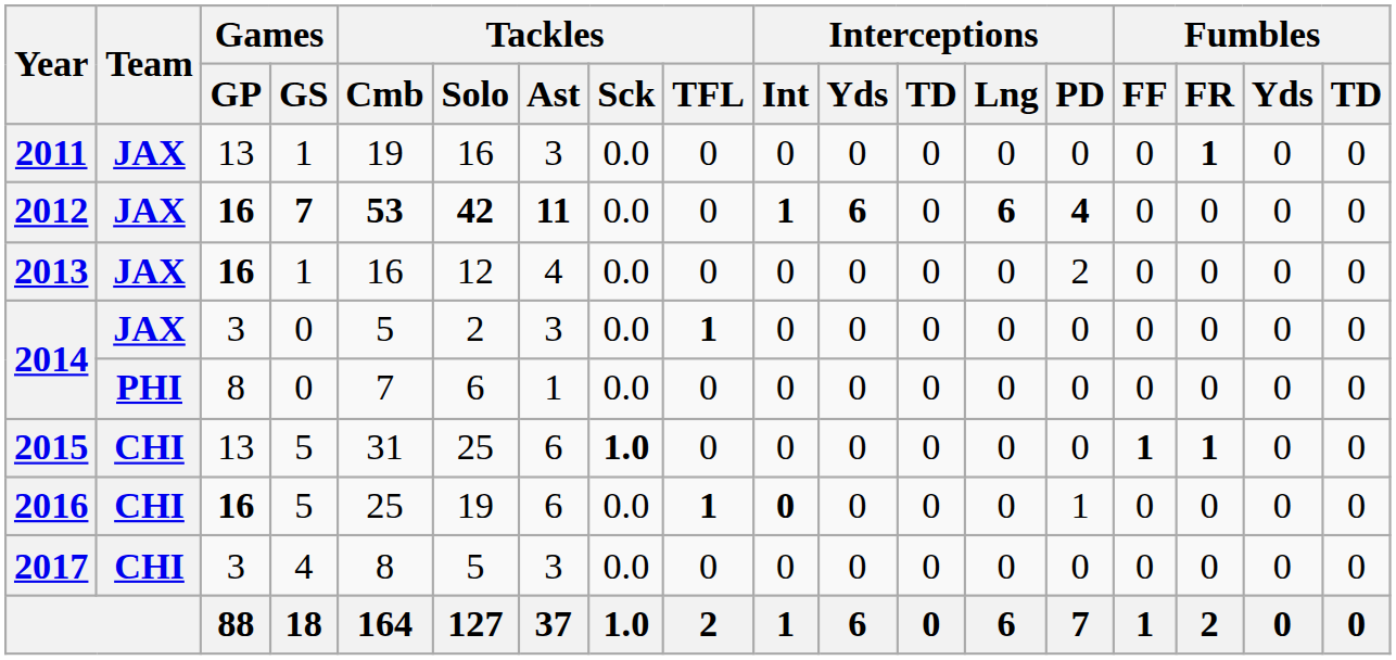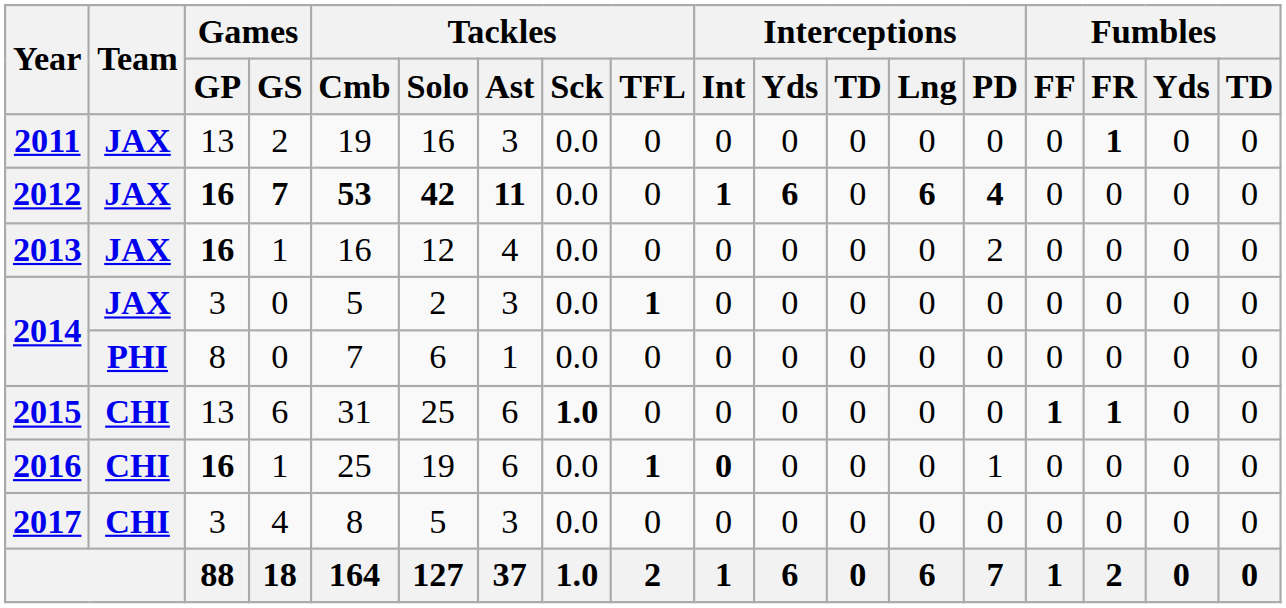 <table class="wikitable" style="text-align:center">
 <tr>
 <th rowspan="2">Year</th>
 <th rowspan="2">Team</th>
 <th colspan="2">Games</th>
 <th colspan="5">Tackles</th>
 <th colspan="5">Interceptions</th>
 <th colspan="4">Fumbles</th>
 </tr>
 <tr>
 <th>GP</th>
 <th>GS</th>
 <th>Cmb</th>
 <th>Solo</th>
 <th>Ast</th>
 <th>Sck</th>
 <th>TFL</th>
 <th>Int</th>
 <th>Yds</th>
 <th>TD</th>
 <th>Lng</th>
 <th>PD</th>
 <th>FF</th>
 <th>FR</th>
 <th>Yds</th>
 <th>TD</th>
 </tr>
 <tr>
 <th><a href='#'>2011</a></th>
 <th><a href='#'>JAX</a></th>
 <td>13</td>
-<td>1</td>
+<td>2</td>
 <td>19</td>
 <td>16</td>
 <td>3</td>
 <td>0.0</td>
 <td>0</td>
 <td>0</td>
 <td>0</td>
 <td>0</td>
 <td>0</td>
 <td>0</td>
 <td>0</td>
 <td><strong>1</strong></td>
 <td>0</td>
 <td>0</td>
 </tr>
 <tr>
 <th><a href='#'>2012</a></th>
 <th><a href='#'>JAX</a></th>
 <td><strong>16</strong></td>
 <td><strong>7</strong></td>
 <td><strong>53</strong></td>
 <td><strong>42</strong></td>
 <td><strong>11</strong></td>
 <td>0.0</td>
 <td>0</td>
 <td><strong>1</strong></td>
 <td><strong>6</strong></td>
 <td>0</td>
 <td><strong>6</strong></td>
 <td><strong>4</strong></td>
 <td>0</td>
 <td>0</td>
 <td>0</td>
 <td>0</td>
 </tr>
 <tr>
 <th><a href='#'>2013</a></th>
 <th><a href='#'>JAX</a></th>
 <td><strong>16</strong></td>
 <td>1</td>
 <td>16</td>
 <td>12</td>
 <td>4</td>
 <td>0.0</td>
 <td>0</td>
 <td>0</td>
 <td>0</td>
 <td>0</td>
 <td>0</td>
 <td>2</td>
 <td>0</td>
 <td>0</td>
 <td>0</td>
 <td>0</td>
 </tr>
 <tr>
 <th rowspan="2"><a href='#'>2014</a></th>
 <th><a href='#'>JAX</a></th>
 <td>3</td>
 <td>0</td>
 <td>5</td>
 <td>2</td>
 <td>3</td>
 <td>0.0</td>
 <td><strong>1</strong></td>
 <td>0</td>
 <td>0</td>
 <td>0</td>
 <td>0</td>
 <td>0</td>
 <td>0</td>
 <td>0</td>
 <td>0</td>
 <td>0</td>
 </tr>
 <tr>
 <th><a href='#'>PHI</a></th>
 <td>8</td>
 <td>0</td>
 <td>7</td>
 <td>6</td>
 <td>1</td>
 <td>0.0</td>
 <td>0</td>
 <td>0</td>
 <td>0</td>
 <td>0</td>
 <td>0</td>
 <td>0</td>
 <td>0</td>
 <td>0</td>
 <td>0</td>
 <td>0</td>
 </tr>
 <tr>
 <th><a href='#'>2015</a></th>
 <th><a href='#'>CHI</a></th>
 <td>13</td>
-<td>5</td>
+<td>6</td>
 <td>31</td>
 <td>25</td>
 <td>6</td>
 <td><strong>1.0</strong></td>
 <td>0</td>
 <td>0</td>
 <td>0</td>
 <td>0</td>
 <td>0</td>
 <td>0</td>
 <td><strong>1</strong></td>
 <td><strong>1</strong></td>
 <td>0</td>
 <td>0</td>
 </tr>
 <tr>
 <th><a href='#'>2016</a></th>
 <th><a href='#'>CHI</a></th>
 <td><strong>16</strong></td>
-<td>5</td>
+<td>1</td>
 <td>25</td>
 <td>19</td>
 <td>6</td>
 <td>0.0</td>
 <td><strong>1</strong></td>
 <td><strong>0</strong></td>
 <td>0</td>
 <td>0</td>
 <td>0</td>
 <td>1</td>
 <td>0</td>
 <td>0</td>
 <td>0</td>
 <td>0</td>
 </tr>
 <tr>
 <th><a href='#'>2017</a></th>
 <th><a href='#'>CHI</a></th>
 <td>3</td>
 <td>4</td>
 <td>8</td>
 <td>5</td>
 <td>3</td>
 <td>0.0</td>
 <td>0</td>
 <td>0</td>
 <td>0</td>
 <td>0</td>
 <td>0</td>
 <td>0</td>
 <td>0</td>
 <td>0</td>
 <td>0</td>
 <td>0</td>
 </tr>
 <tr>
 <th colspan="2"></th>
 <th>88</th>
 <th>18</th>
 <th>164</th>
 <th>127</th>
 <th>37</th>
 <th>1.0</th>
 <th>2</th>
 <th>1</th>
 <th>6</th>
 <th>0</th>
 <th>6</th>
 <th>7</th>
 <th>1</th>
 <th>2</th>
 <th>0</th>
 <th>0</th>
 </tr>
 </table>
